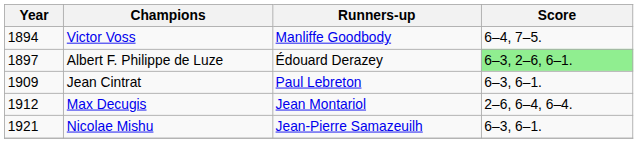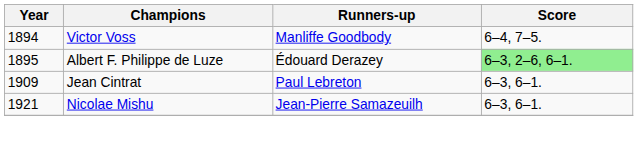 <table class="wikitable" style="font-size:98%;">
 <tr>
 <th style="width:60px;">Year</th>
 <th style="width:230px;">Champions</th>
 <th style="width:230px;">Runners-up</th>
 <th style="width:165px;">Score</th>
 </tr>
 <tr>
 <td>1894</td>
 <td> <a href='#'>Victor Voss</a></td>
 <td> <a href='#'>Manliffe Goodbody</a></td>
 <td>6–4, 7–5.</td>
 </tr>
 <tr>
-<td>1897</td>
+<td>1895</td>
 <td> Albert F. Philippe de Luze</td>
 <td> Édouard Derazey</td>
 <td style="background: lightgreen;">6–3, 2–6, 6–1.</td>
 </tr>
 <tr>
 <td>1909</td>
 <td> Jean Cintrat</td>
 <td> <a href='#'>Paul Lebreton</a></td>
 <td>6–3, 6–1.</td>
 </tr>
 <tr>
-<td>1912</td>
-<td> <a href='#'>Max Decugis</a></td>
-<td> <a href='#'>Jean Montariol</a></td>
-<td>2–6, 6–4, 6–4.</td>
-</tr>
-<tr>
 <td>1921</td>
 <td> <a href='#'>Nicolae Mishu</a></td>
 <td> <a href='#'>Jean-Pierre Samazeuilh</a></td>
 <td>6–3, 6–1.</td>
 </tr>
 <tr>
 </tr>
 </table>
